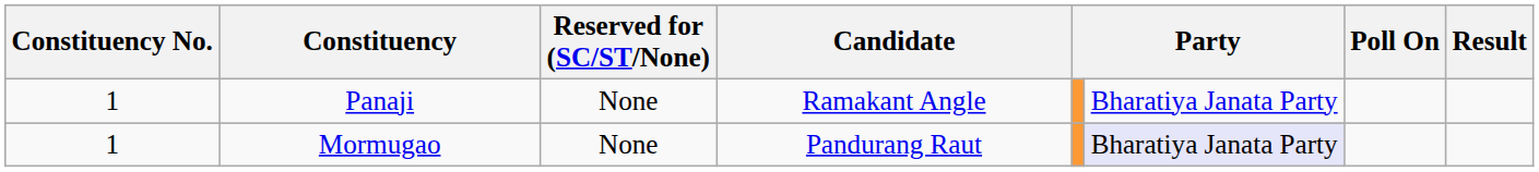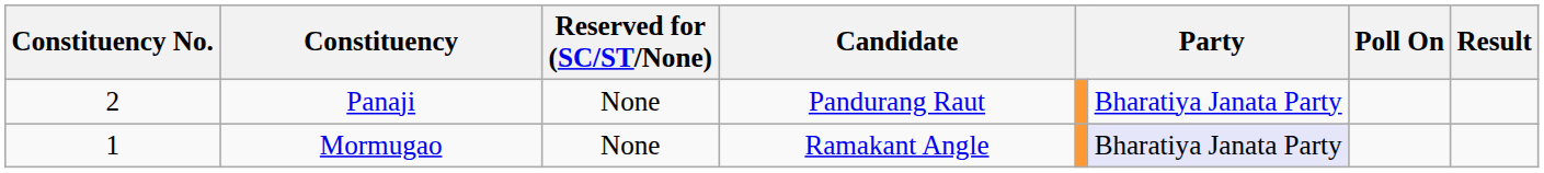 <table class="wikitable sortable" style="text-align:center">
 <tr>
 <th>Constituency No.</th>
 <th style="width:180px;">Constituency</th>
 <th>Reserved for<br>(<a href='#'>SC/ST</a>/None)</th>
 <th style="width:200px;">Candidate</th>
 <th colspan="2">Party</th>
 <th>Poll On</th>
 <th>Result</th>
 </tr>
 <tr>
-<td style="text-align:center;">1</td>
+<td style="text-align:center;">2</td>
 <td><a href='#'>Panaji</a></td>
 <td>None</td>
-<td><a href='#'>Ramakant Angle</a></td>
+<td><a href='#'>Pandurang Raut</a></td>
 <td bgcolor=#FF9933></td>
 <td><a href='#'>Bharatiya Janata Party</a></td>
 <td></td>
 <td></td>
 </tr>
 <tr>
 <td style="text-align:center;">1</td>
 <td><a href='#'>Mormugao</a></td>
 <td>None</td>
-<td><a href='#'>Pandurang Raut</a></td>
+<td><a href='#'>Ramakant Angle</a></td>
 <td bgcolor=#FF9933></td>
 <td style="background: lavender;">Bharatiya Janata Party</td>
 <td></td>
 <td></td>
 </tr>
 </table>
